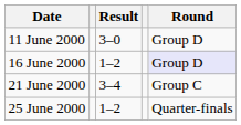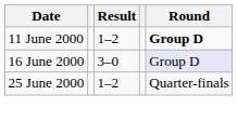 <table class="wikitable">
 <tr>
 <th>Date</th>
 <th></th>
 <th>Result</th>
 <th></th>
 <th>Round</th>
 </tr>
 <tr>
 <td>11 June 2000</td>
 <td></td>
-<td>3–0</td>
+<td>1–2</td>
 <td></td>
-<td>Group D</td>
+<td><strong>Group D</strong></td>
 </tr>
 <tr>
 <td>16 June 2000</td>
 <td></td>
-<td>1–2</td>
+<td>3–0</td>
 <td></td>
 <td style="background: lavender;">Group D</td>
-</tr>
-<tr>
-<td>21 June 2000</td>
-<td></td>
-<td>3–4</td>
-<td></td>
-<td>Group C</td>
 </tr>
 <tr>
 <td>25 June 2000</td>
 <td></td>
 <td>1–2</td>
 <td></td>
 <td>Quarter-finals</td>
 </tr>
 </table>
